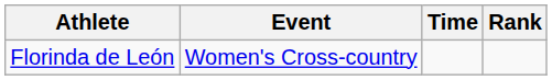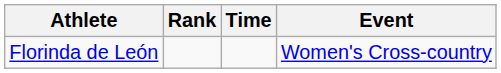 <table class=wikitable style="font-size:90%">
 <tr>
 <th>Athlete</th>
+<th>Rank</th>
+<th>Time</th>
 <th>Event</th>
-<th>Time</th>
-<th>Rank</th>
 </tr>
 <tr>
 <td><a href='#'>Florinda de León</a></td>
-<td><a href='#'>Women's Cross-country</a></td>
 <td></td>
 <td></td>
+<td><a href='#'>Women's Cross-country</a></td>
 </tr>
 </table>
